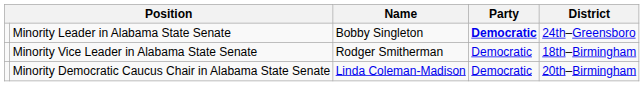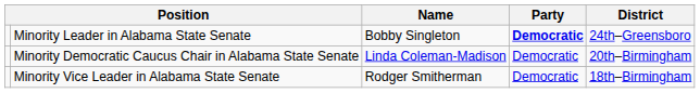 <table class="wikitable" style="font-size:100%">
 <tr>
 <th colspan=2>Position</th>
 <th>Name</th>
 <th>Party</th>
 <th>District</th>
 </tr>
 <tr>
 <td></td>
 <td>Minority Leader in Alabama State Senate</td>
 <td>Bobby Singleton</td>
 <td><strong><a href='#'>Democratic</a></strong></td>
 <td><a href='#'>24th</a>–<a href='#'>Greensboro</a></td>
 </tr>
 <tr>
 <td></td>
+<td>Minority Democratic Caucus Chair in Alabama State Senate</td>
+<td><a href='#'>Linda Coleman-Madison</a></td>
+<td><a href='#'>Democratic</a></td>
+<td><a href='#'>20th</a>–<a href='#'>Birmingham</a></td>
+</tr>
+<tr>
+<td></td>
 <td>Minority Vice Leader in Alabama State Senate</td>
 <td>Rodger Smitherman</td>
 <td><a href='#'>Democratic</a></td>
 <td><a href='#'>18th</a>–<a href='#'>Birmingham</a></td>
 </tr>
-<tr>
-<td></td>
-<td>Minority Democratic Caucus Chair in Alabama State Senate</td>
-<td><a href='#'>Linda Coleman-Madison</a></td>
-<td><a href='#'>Democratic</a></td>
-<td><a href='#'>20th</a>–<a href='#'>Birmingham</a></td>
-</tr>
 </table>
